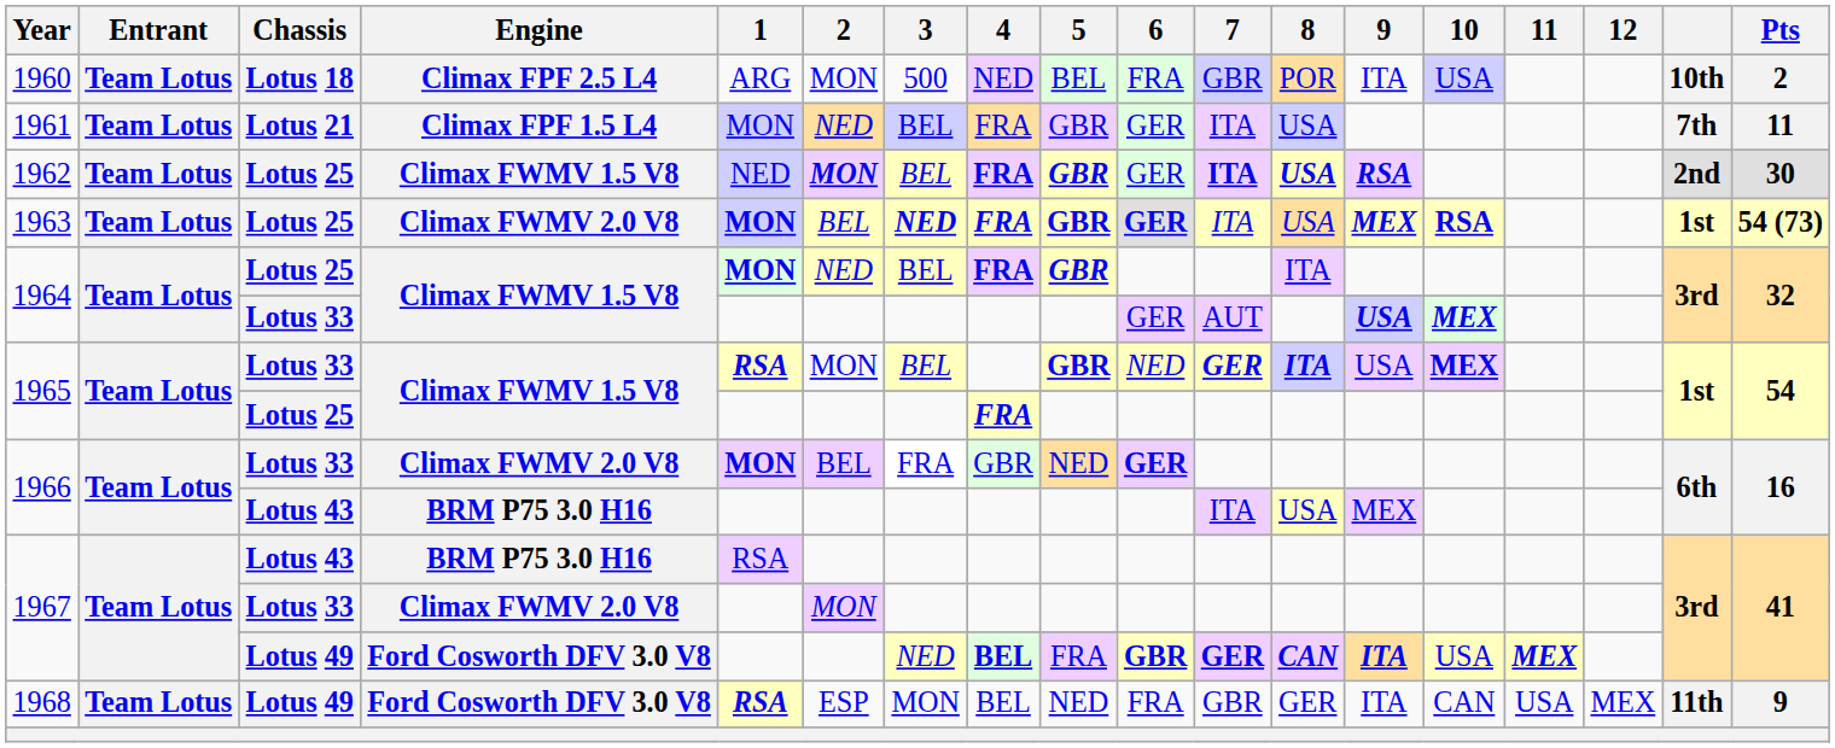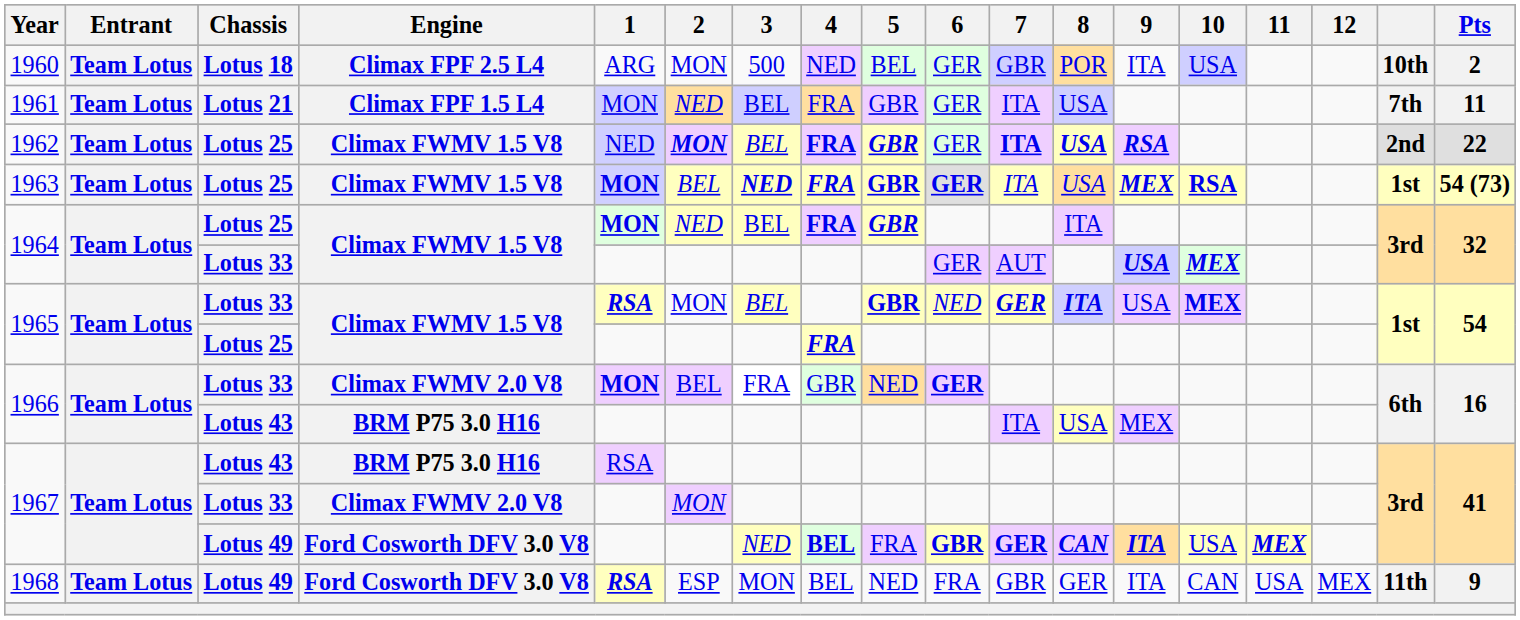 <table class="wikitable" style="text-align:center; font-size:90%">
 <tr>
 <th>Year</th>
 <th>Entrant</th>
 <th>Chassis</th>
 <th>Engine</th>
 <th>1</th>
 <th>2</th>
 <th>3</th>
 <th>4</th>
 <th>5</th>
 <th>6</th>
 <th>7</th>
 <th>8</th>
 <th>9</th>
 <th>10</th>
 <th>11</th>
 <th>12</th>
 <th></th>
 <th><a href='#'>Pts</a></th>
 </tr>
 <tr>
 <td><a href='#'>1960</a></td>
 <th><a href='#'>Team Lotus</a></th>
 <th><a href='#'>Lotus</a> <a href='#'>18</a></th>
 <th><a href='#'>Climax FPF 2.5 L4</a></th>
 <td><a href='#'>ARG</a></td>
 <td><a href='#'>MON</a></td>
 <td><a href='#'>500</a></td>
 <td style="background:#efcfff;"><a href='#'>NED</a><br></td>
 <td style="background:#dfffdf;"><a href='#'>BEL</a><br></td>
-<td style="background:#dfffdf;"><a href='#'>FRA</a><br></td>
+<td style="background:#dfffdf;"><a href='#'>GER</a><br></td>
 <td style="background:#cfcfff;"><a href='#'>GBR</a><br></td>
 <td style="background:#ffdf9f;"><a href='#'>POR</a><br></td>
 <td><a href='#'>ITA</a></td>
 <td style="background:#cfcfff;"><a href='#'>USA</a><br></td>
 <td></td>
 <td></td>
 <th>10th</th>
 <th>2</th>
 </tr>
 <tr>
 <td><a href='#'>1961</a></td>
 <th><a href='#'>Team Lotus</a></th>
 <th><a href='#'>Lotus</a> <a href='#'>21</a></th>
 <th><a href='#'>Climax FPF 1.5 L4</a></th>
 <td style="background:#cfcfff;"><a href='#'>MON</a><br></td>
 <td style="background:#ffdf9f;"><em><a href='#'>NED</a></em><br></td>
 <td style="background:#cfcfff;"><a href='#'>BEL</a><br></td>
 <td style="background:#ffdf9f;"><a href='#'>FRA</a><br></td>
 <td style="background:#efcfff;"><a href='#'>GBR</a><br></td>
 <td style="background:#dfffdf;"><a href='#'>GER</a><br></td>
 <td style="background:#efcfff;"><a href='#'>ITA</a><br></td>
 <td style="background:#cfcfff;"><a href='#'>USA</a><br></td>
 <td></td>
 <td></td>
 <td></td>
 <td></td>
 <th>7th</th>
 <th>11</th>
 </tr>
 <tr>
 <td><a href='#'>1962</a></td>
 <th><a href='#'>Team Lotus</a></th>
 <th><a href='#'>Lotus</a> <a href='#'>25</a></th>
 <th><a href='#'>Climax FWMV 1.5 V8</a></th>
 <td style="background:#cfcfff;"><a href='#'>NED</a><br></td>
 <td style="background:#efcfff;"><strong><em><a href='#'>MON</a></em></strong><br></td>
 <td style="background:#ffffbf;"><em><a href='#'>BEL</a></em><br></td>
 <td style="background:#efcfff;"><strong><a href='#'>FRA</a></strong><br></td>
 <td style="background:#ffffbf;"><strong><em><a href='#'>GBR</a></em></strong><br></td>
 <td style="background:#dfffdf;"><a href='#'>GER</a><br></td>
 <td style="background:#efcfff;"><strong><a href='#'>ITA</a></strong><br></td>
 <td style="background:#ffffbf;"><strong><em><a href='#'>USA</a></em></strong><br></td>
 <td style="background:#efcfff;"><strong><em><a href='#'>RSA</a></em></strong><br></td>
 <td></td>
 <td></td>
 <td></td>
 <td style="background:#dfdfdf;"><strong>2nd</strong></td>
-<td style="background:#dfdfdf;"><strong>30</strong></td>
+<td style="background:#dfdfdf;"><strong>22</strong></td>
 </tr>
 <tr>
 <td><a href='#'>1963</a></td>
 <th><a href='#'>Team Lotus</a></th>
 <th><a href='#'>Lotus</a> <a href='#'>25</a></th>
-<th><a href='#'>Climax FWMV 2.0 V8</a></th>
+<th><a href='#'>Climax FWMV 1.5 V8</a></th>
 <td style="background:#cfcfff;"><strong><a href='#'>MON</a></strong><br></td>
 <td style="background:#ffffbf;"><em><a href='#'>BEL</a></em><br></td>
 <td style="background:#ffffbf;"><strong><em><a href='#'>NED</a></em></strong><br></td>
 <td style="background:#ffffbf;"><strong><em><a href='#'>FRA</a></em></strong><br></td>
 <td style="background:#ffffbf;"><strong><a href='#'>GBR</a></strong><br></td>
 <td style="background:#dfdfdf;"><strong><a href='#'>GER</a></strong><br></td>
 <td style="background:#ffffbf;"><em><a href='#'>ITA</a></em><br></td>
 <td style="background:#ffdf9f;"><em><a href='#'>USA</a></em><br></td>
 <td style="background:#ffffbf;"><strong><em><a href='#'>MEX</a></em></strong><br></td>
 <td style="background:#ffffbf;"><strong><a href='#'>RSA</a></strong><br></td>
 <td></td>
 <td></td>
 <td style="background:#ffffbf;"><strong>1st</strong></td>
 <td style="background:#ffffbf;"><strong>54 (73)</strong></td>
 </tr>
 <tr>
 <td rowspan=2><a href='#'>1964</a></td>
 <th rowspan=2><a href='#'>Team Lotus</a></th>
 <th><a href='#'>Lotus</a> <a href='#'>25</a></th>
 <th rowspan=2><a href='#'>Climax FWMV 1.5 V8</a></th>
 <td style="background:#dfffdf;"><strong><a href='#'>MON</a></strong><br></td>
 <td style="background:#ffffbf;"><em><a href='#'>NED</a></em><br></td>
 <td style="background:#ffffbf;"><a href='#'>BEL</a><br></td>
 <td style="background:#efcfff;"><strong><a href='#'>FRA</a></strong><br></td>
 <td style="background:#ffffbf;"><strong><em><a href='#'>GBR</a></em></strong><br></td>
 <td></td>
 <td></td>
 <td style="background:#efcfff;"><a href='#'>ITA</a><br></td>
 <td></td>
 <td></td>
 <td></td>
 <td></td>
 <td rowspan=2 style="background:#ffdf9f;"><strong>3rd</strong></td>
 <td rowspan=2 style="background:#ffdf9f;"><strong>32</strong></td>
 </tr>
 <tr>
 <th><a href='#'>Lotus</a> <a href='#'>33</a></th>
 <td></td>
 <td></td>
 <td></td>
 <td></td>
 <td></td>
 <td style="background:#efcfff;"><a href='#'>GER</a><br></td>
 <td style="background:#efcfff;"><a href='#'>AUT</a><br></td>
 <td></td>
 <td style="background:#cfcfff;"><strong><em><a href='#'>USA</a></em></strong><br></td>
 <td style="background:#dfffdf;"><strong><em><a href='#'>MEX</a></em></strong><br></td>
 <td></td>
 <td></td>
 </tr>
 <tr>
 <td rowspan=2><a href='#'>1965</a></td>
 <th rowspan=2><a href='#'>Team Lotus</a></th>
 <th><a href='#'>Lotus</a> <a href='#'>33</a></th>
 <th rowspan=2><a href='#'>Climax FWMV 1.5 V8</a></th>
 <td style="background:#ffffbf;"><strong><em><a href='#'>RSA</a></em></strong><br></td>
 <td><a href='#'>MON</a></td>
 <td style="background:#ffffbf;"><em><a href='#'>BEL</a></em><br></td>
 <td></td>
 <td style="background:#ffffbf;"><strong><a href='#'>GBR</a></strong><br></td>
 <td style="background:#ffffbf;"><em><a href='#'>NED</a></em><br></td>
 <td style="background:#ffffbf;"><strong><em><a href='#'>GER</a></em></strong><br></td>
 <td style="background:#cfcfff;"><strong><em><a href='#'>ITA</a></em></strong><br></td>
 <td style="background:#efcfff;"><a href='#'>USA</a> <br></td>
 <td style="background:#efcfff;"><strong><a href='#'>MEX</a></strong><br></td>
 <td></td>
 <td></td>
 <td rowspan=2 style="background:#ffffbf;"><strong>1st</strong></td>
 <td rowspan=2 style="background:#ffffbf;"><strong>54</strong></td>
 </tr>
 <tr>
 <th><a href='#'>Lotus</a> <a href='#'>25</a></th>
 <td></td>
 <td></td>
 <td></td>
 <td style="background:#ffffbf;"><strong><em><a href='#'>FRA</a></em></strong><br></td>
 <td></td>
 <td></td>
 <td></td>
 <td></td>
 <td></td>
 <td></td>
 <td></td>
 <td></td>
 </tr>
 <tr>
 <td rowspan=2><a href='#'>1966</a></td>
 <th rowspan=2><a href='#'>Team Lotus</a></th>
 <th><a href='#'>Lotus</a> <a href='#'>33</a></th>
 <th><a href='#'>Climax FWMV 2.0 V8</a></th>
 <td style="background:#efcfff;"><strong><a href='#'>MON</a></strong><br></td>
 <td style="background:#efcfff;"><a href='#'>BEL</a><br></td>
 <td style="background:#ffffff;"><a href='#'>FRA</a><br></td>
 <td style="background:#dfffdf;"><a href='#'>GBR</a><br></td>
 <td style="background:#ffdf9f;"><a href='#'>NED</a><br></td>
 <td style="background:#efcfff;"><strong><a href='#'>GER</a></strong><br></td>
 <td></td>
 <td></td>
 <td></td>
 <td></td>
 <td></td>
 <td></td>
 <th rowspan=2>6th</th>
 <th rowspan=2>16</th>
 </tr>
 <tr>
 <th><a href='#'>Lotus</a> <a href='#'>43</a></th>
 <th><a href='#'>BRM</a> P75 3.0 <a href='#'>H16</a></th>
 <td></td>
 <td></td>
 <td></td>
 <td></td>
 <td></td>
 <td></td>
 <td style="background:#efcfff;"><a href='#'>ITA</a><br></td>
 <td style="background:#ffffbf;"><a href='#'>USA</a><br></td>
 <td style="background:#efcfff;"><a href='#'>MEX</a><br></td>
 <td></td>
 <td></td>
 <td></td>
 </tr>
 <tr>
 <td rowspan=3><a href='#'>1967</a></td>
 <th rowspan=3><a href='#'>Team Lotus</a></th>
 <th><a href='#'>Lotus</a> <a href='#'>43</a></th>
 <th><a href='#'>BRM</a> P75 3.0 <a href='#'>H16</a></th>
 <td style="background:#efcfff;"><a href='#'>RSA</a><br></td>
 <td></td>
 <td></td>
 <td></td>
 <td></td>
 <td></td>
 <td></td>
 <td></td>
 <td></td>
 <td></td>
 <td></td>
 <td></td>
 <td rowspan=3 style="background:#ffdf9f;"><strong>3rd</strong></td>
 <td rowspan=3 style="background:#ffdf9f;"><strong>41</strong></td>
 </tr>
 <tr>
 <th><a href='#'>Lotus</a> <a href='#'>33</a></th>
 <th><a href='#'>Climax FWMV 2.0 V8</a></th>
 <td></td>
 <td style="background:#efcfff;"><em><a href='#'>MON</a></em><br></td>
 <td></td>
 <td></td>
 <td></td>
 <td></td>
 <td></td>
 <td></td>
 <td></td>
 <td></td>
 <td></td>
 <td></td>
 </tr>
 <tr>
 <th><a href='#'>Lotus</a> <a href='#'>49</a></th>
 <th><a href='#'>Ford Cosworth DFV</a> 3.0 <a href='#'>V8</a></th>
 <td></td>
 <td></td>
 <td style="background:#ffffbf;"><em><a href='#'>NED</a></em><br></td>
 <td style="background:#dfffdf;"><strong><a href='#'>BEL</a></strong><br></td>
 <td style="background:#efcfff;"><a href='#'>FRA</a><br></td>
 <td style="background:#ffffbf;"><strong><a href='#'>GBR</a></strong><br></td>
 <td style="background:#efcfff;"><strong><a href='#'>GER</a></strong><br></td>
 <td style="background:#efcfff;"><strong><em><a href='#'>CAN</a></em></strong><br></td>
 <td style="background:#ffdf9f;"><strong><em><a href='#'>ITA</a></em></strong><br></td>
 <td style="background:#ffffbf;"><a href='#'>USA</a> <br></td>
 <td style="background:#ffffbf;"><strong><em><a href='#'>MEX</a></em></strong><br></td>
 <td></td>
 </tr>
 <tr>
 <td><a href='#'>1968</a></td>
 <th><a href='#'>Team Lotus</a></th>
 <th><a href='#'>Lotus</a> <a href='#'>49</a></th>
 <th><a href='#'>Ford Cosworth DFV</a> 3.0 <a href='#'>V8</a></th>
 <td style="background:#ffffbf;"><strong><em><a href='#'>RSA</a></em></strong><br></td>
 <td><a href='#'>ESP</a></td>
 <td><a href='#'>MON</a></td>
 <td><a href='#'>BEL</a></td>
 <td><a href='#'>NED</a></td>
 <td><a href='#'>FRA</a></td>
 <td><a href='#'>GBR</a></td>
 <td><a href='#'>GER</a></td>
 <td><a href='#'>ITA</a></td>
 <td><a href='#'>CAN</a></td>
 <td><a href='#'>USA</a></td>
 <td><a href='#'>MEX</a></td>
 <th>11th</th>
 <th>9</th>
 </tr>
 <tr>
 <th colspan=18></th>
 </tr>
 </table>
